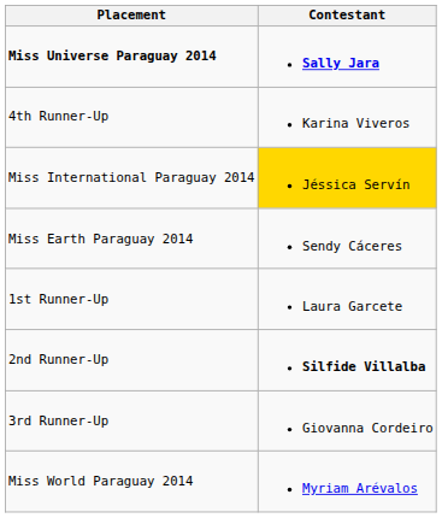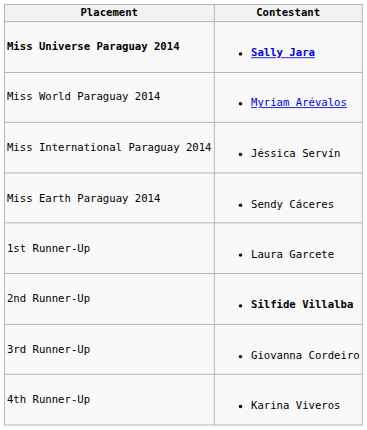 <table class="wikitable sortable" style="font-size: 95%;">
 <tr>
 <th>Placement</th>
 <th>Contestant</th>
 </tr>
 <tr>
 <td><strong>Miss Universe Paraguay 2014</strong></td>
 <td><br><ul><li><strong><a href='#'>Sally Jara</a></strong></li></ul></td>
 </tr>
 <tr>
-<td>4th Runner-Up</td>
-<td><br><ul><li>Karina Viveros</li></ul></td>
+<td>Miss World Paraguay 2014</td>
+<td><br><ul><li><a href='#'>Myriam Arévalos</a></li></ul></td>
 </tr>
 <tr>
 <td>Miss International Paraguay 2014</td>
-<td style="background: gold;"><br><ul><li>Jéssica Servín</li></ul></td>
+<td><br><ul><li>Jéssica Servín</li></ul></td>
 </tr>
 <tr>
 <td>Miss Earth Paraguay 2014</td>
 <td><br><ul><li>Sendy Cáceres</li></ul></td>
 </tr>
 <tr>
 <td>1st Runner-Up</td>
 <td><br><ul><li>Laura Garcete</li></ul></td>
 </tr>
 <tr>
 <td>2nd Runner-Up</td>
 <td><strong><br><ul><li>Silfide Villalba</li></ul></strong></td>
 </tr>
 <tr>
 <td>3rd Runner-Up</td>
 <td><br><ul><li>Giovanna Cordeiro</li></ul></td>
 </tr>
 <tr>
-<td>Miss World Paraguay 2014</td>
-<td><br><ul><li><a href='#'>Myriam Arévalos</a></li></ul></td>
+<td>4th Runner-Up</td>
+<td><br><ul><li>Karina Viveros</li></ul></td>
 </tr>
 </table>
